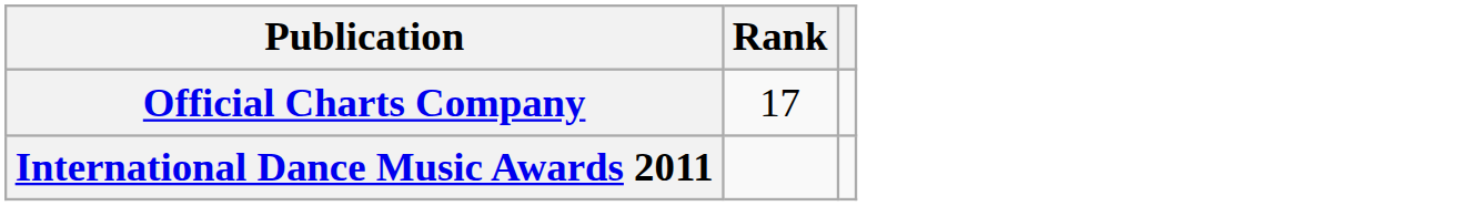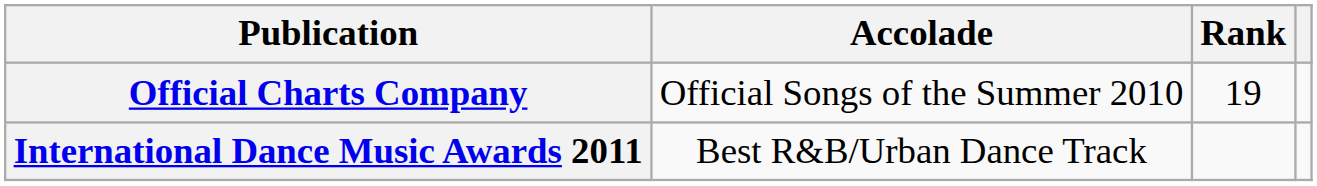 <table class="wikitable plainrowheaders" style="text-align:center">
 <tr>
 <th scope="col">Publication</th>
+<th scope="col">Accolade</th>
 <th scope="col">Rank</th>
 <th scope="col"></th>
 </tr>
 <tr>
 <th scope="row"><a href='#'>Official Charts Company</a></th>
-<td>17</td>
+<td>Official Songs of the Summer 2010</td>
+<td>19</td>
 <td></td>
 </tr>
 <tr>
 <th scope="row"><a href='#'>International Dance Music Awards</a> 2011</th>
+<td>Best R&B/Urban Dance Track</td>
 <td></td>
 <td></td>
 </tr>
 </table>
